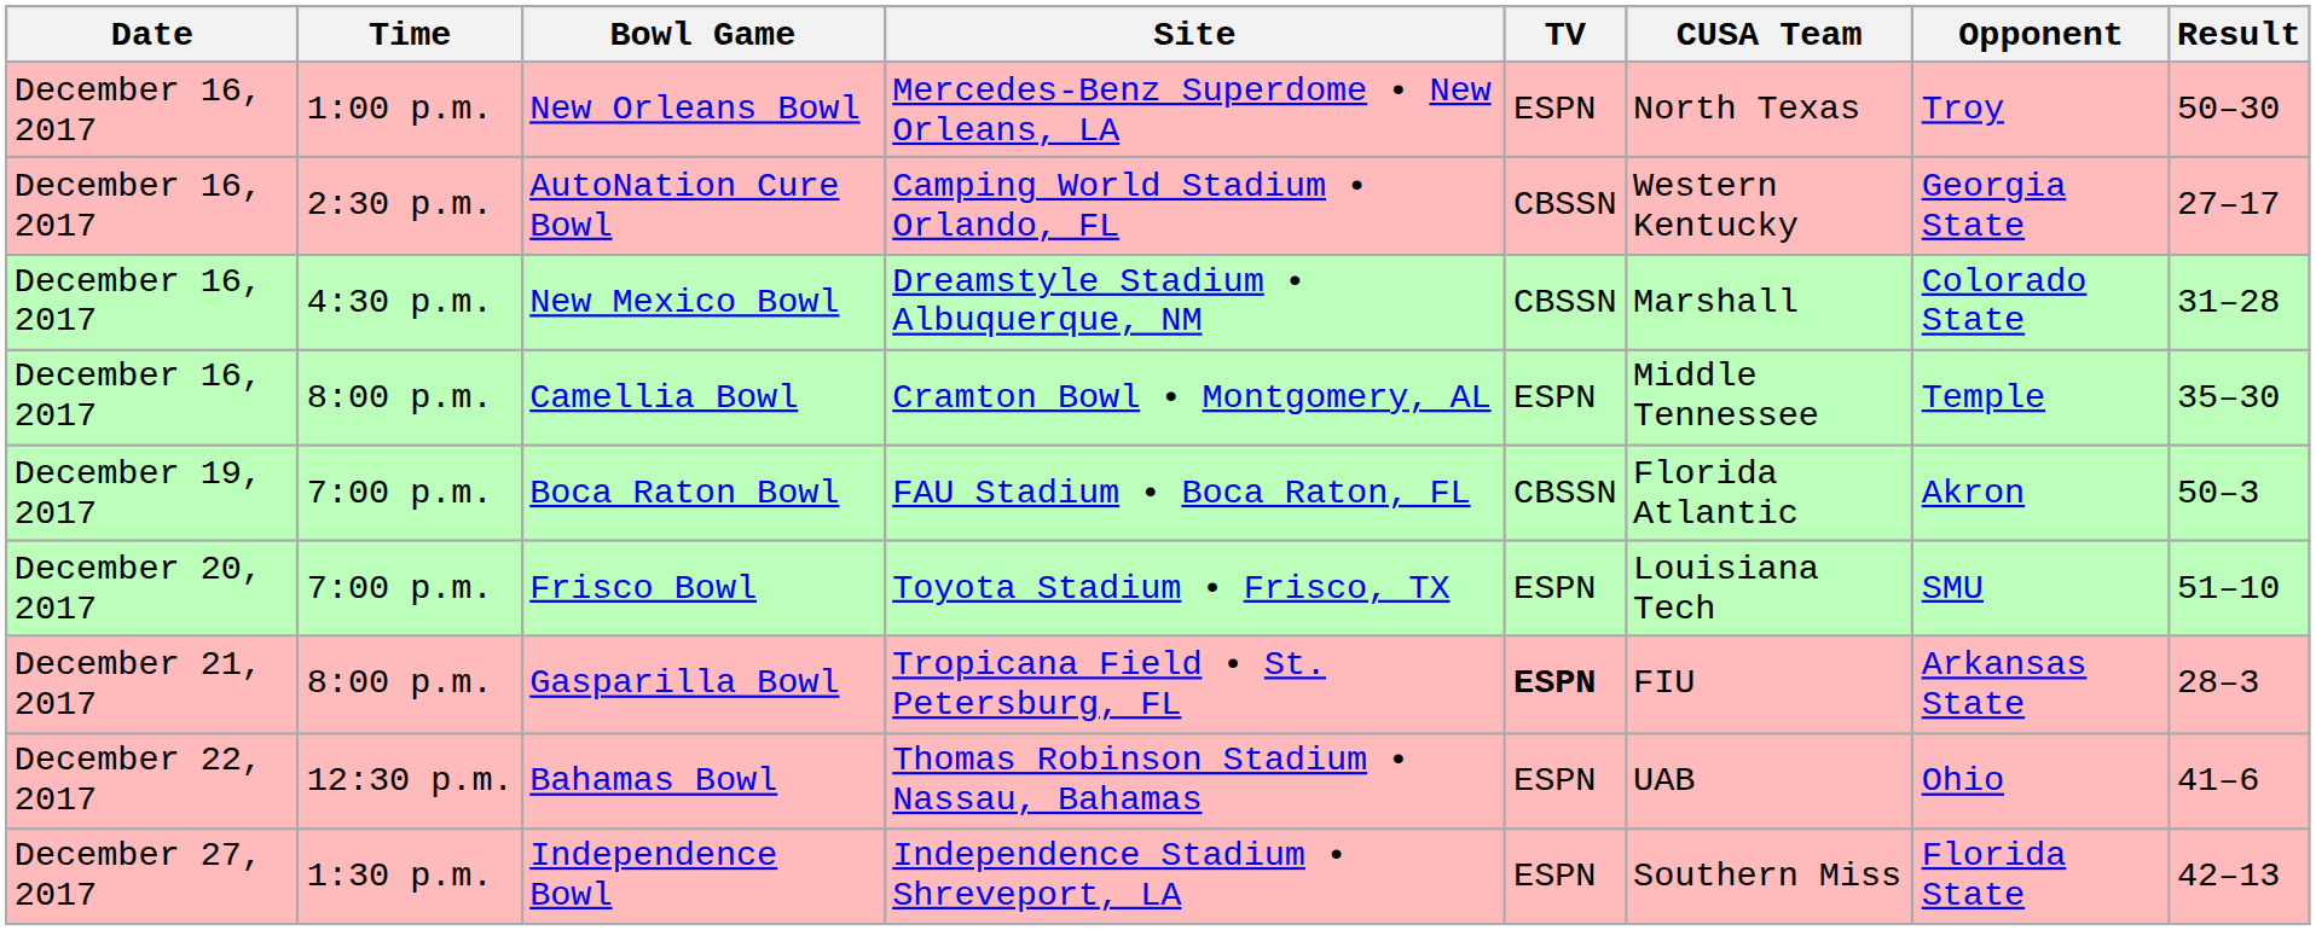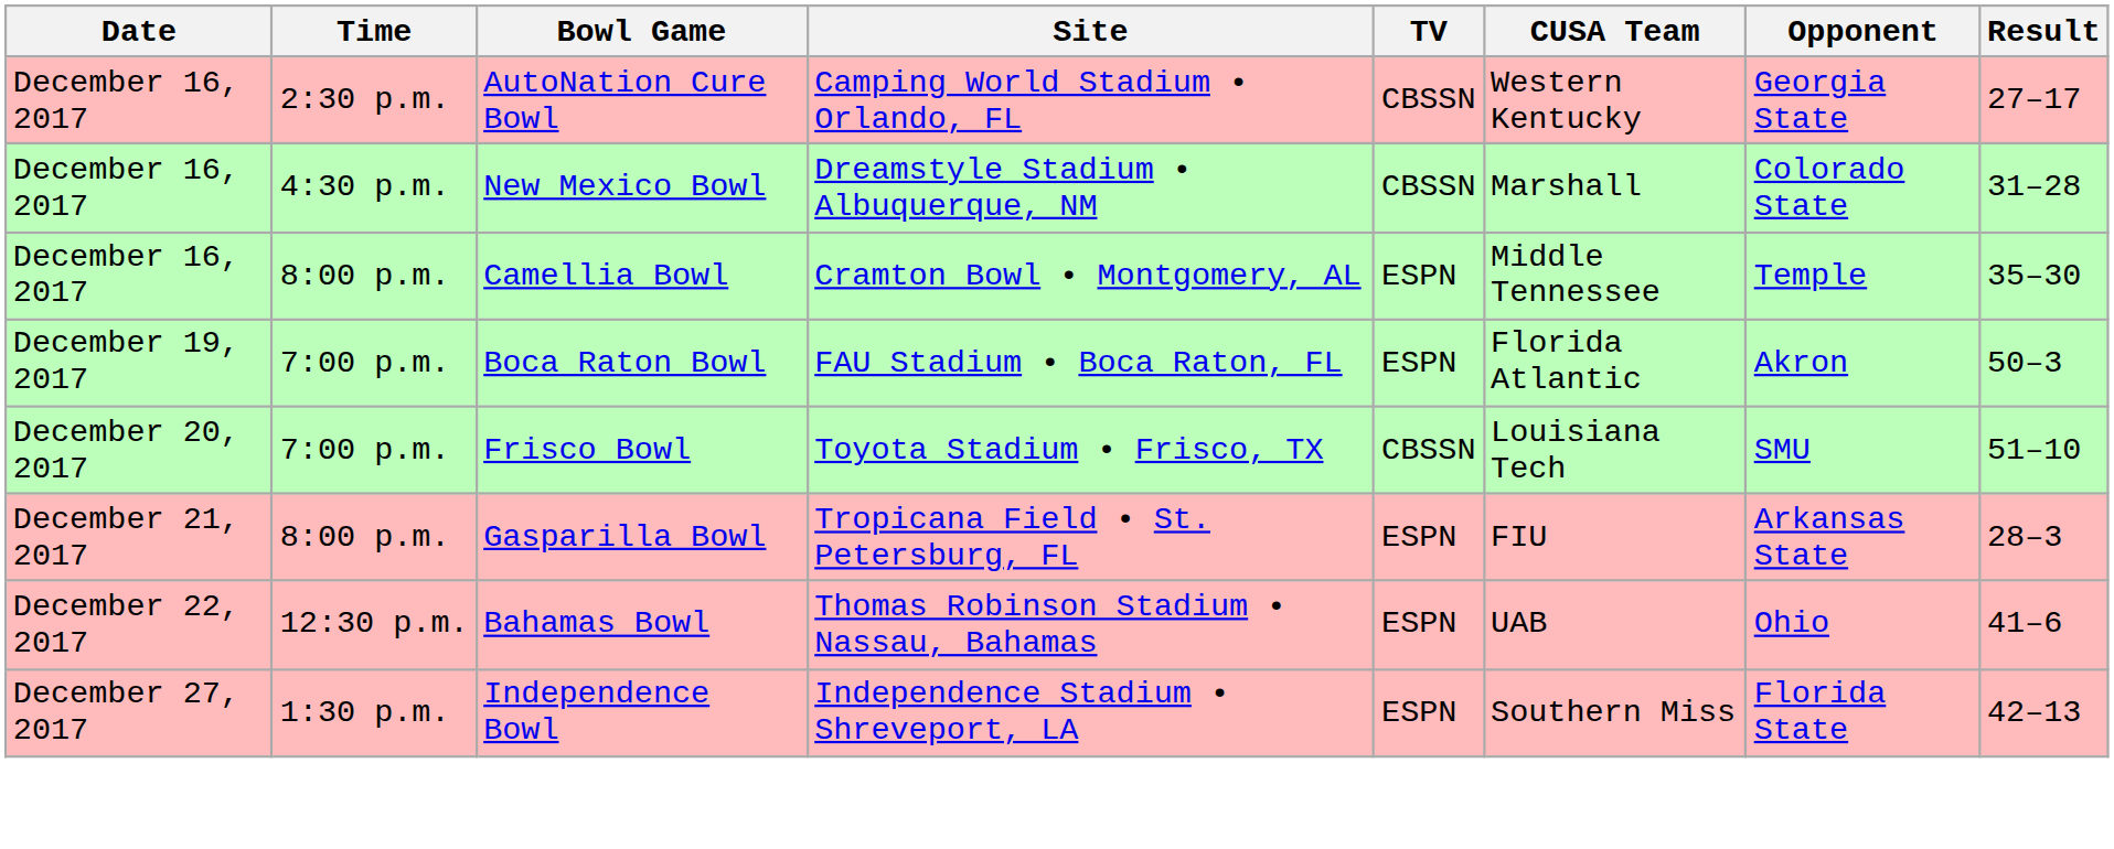 <table class="wikitable">
 <tr>
 <th>Date</th>
 <th>Time</th>
 <th>Bowl Game</th>
 <th>Site</th>
 <th>TV</th>
 <th>CUSA Team</th>
 <th>Opponent</th>
 <th>Result</th>
-</tr>
-<tr bgcolor=#fbb>
-<td>December 16, 2017</td>
-<td>1:00 p.m.</td>
-<td><a href='#'>New Orleans Bowl</a></td>
-<td><a href='#'>Mercedes-Benz Superdome</a> • <a href='#'>New Orleans, LA</a></td>
-<td>ESPN</td>
-<td>North Texas</td>
-<td><a href='#'>Troy</a></td>
-<td>50–30</td>
 </tr>
 <tr bgcolor=#fbb>
 <td>December 16, 2017</td>
 <td>2:30 p.m.</td>
 <td><a href='#'>AutoNation Cure Bowl</a></td>
 <td><a href='#'>Camping World Stadium</a> • <a href='#'>Orlando, FL</a></td>
 <td>CBSSN</td>
 <td>Western Kentucky</td>
 <td><a href='#'>Georgia State</a></td>
 <td>27–17</td>
 </tr>
 <tr bgcolor=#bfb>
 <td>December 16, 2017</td>
 <td>4:30 p.m.</td>
 <td><a href='#'>New Mexico Bowl</a></td>
 <td><a href='#'>Dreamstyle Stadium</a> • <a href='#'>Albuquerque, NM</a></td>
 <td>CBSSN</td>
 <td>Marshall</td>
 <td><a href='#'>Colorado State</a></td>
 <td>31–28</td>
 </tr>
 <tr bgcolor=#bfb>
 <td>December 16, 2017</td>
 <td>8:00 p.m.</td>
 <td><a href='#'>Camellia Bowl</a></td>
 <td><a href='#'>Cramton Bowl</a> • <a href='#'>Montgomery, AL</a></td>
 <td>ESPN</td>
 <td>Middle Tennessee</td>
 <td><a href='#'>Temple</a></td>
 <td>35–30</td>
 </tr>
 <tr bgcolor=#bfb>
 <td>December 19, 2017</td>
 <td>7:00 p.m.</td>
 <td><a href='#'>Boca Raton Bowl</a></td>
 <td><a href='#'>FAU Stadium</a> • <a href='#'>Boca Raton, FL</a></td>
-<td>CBSSN</td>
+<td>ESPN</td>
 <td>Florida Atlantic</td>
 <td><a href='#'>Akron</a></td>
 <td>50–3</td>
 </tr>
 <tr bgcolor=#bfb>
 <td>December 20, 2017</td>
 <td>7:00 p.m.</td>
 <td><a href='#'>Frisco Bowl</a></td>
 <td><a href='#'>Toyota Stadium</a> • <a href='#'>Frisco, TX</a></td>
-<td>ESPN</td>
+<td>CBSSN</td>
 <td>Louisiana Tech</td>
 <td><a href='#'>SMU</a></td>
 <td>51–10</td>
 </tr>
 <tr bgcolor=#fbb>
 <td>December 21, 2017</td>
 <td>8:00 p.m.</td>
 <td><a href='#'>Gasparilla Bowl</a></td>
 <td><a href='#'>Tropicana Field</a> • <a href='#'>St. Petersburg, FL</a></td>
-<td><strong>ESPN</strong></td>
+<td>ESPN</td>
 <td>FIU</td>
 <td><a href='#'>Arkansas State</a></td>
 <td>28–3</td>
 </tr>
 <tr bgcolor=#fbb>
 <td>December 22, 2017</td>
 <td>12:30 p.m.</td>
 <td><a href='#'>Bahamas Bowl</a></td>
 <td><a href='#'>Thomas Robinson Stadium</a> • <a href='#'>Nassau, Bahamas</a></td>
 <td>ESPN</td>
 <td>UAB</td>
 <td><a href='#'>Ohio</a></td>
 <td>41–6</td>
 </tr>
 <tr bgcolor=#fbb>
 <td>December 27, 2017</td>
 <td>1:30 p.m.</td>
 <td><a href='#'>Independence Bowl</a></td>
 <td><a href='#'>Independence Stadium</a> • <a href='#'>Shreveport, LA</a></td>
 <td>ESPN</td>
 <td>Southern Miss</td>
 <td><a href='#'>Florida State</a></td>
 <td>42–13</td>
 </tr>
 </table>
